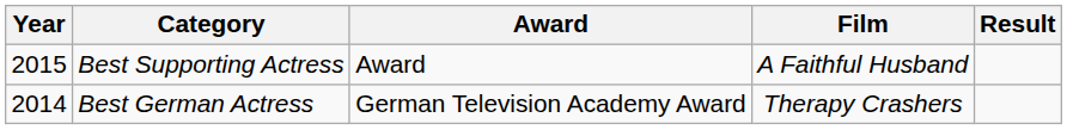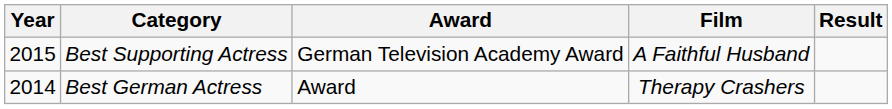 <table class="wikitable">
 <tr>
 <th>Year</th>
 <th>Category</th>
 <th>Award</th>
 <th>Film</th>
 <th>Result</th>
 </tr>
 <tr>
 <td>2015</td>
 <td><em>Best Supporting Actress</em></td>
-<td>Award</td>
+<td>German Television Academy Award</td>
 <td rowspan="1" align="center"><em>A Faithful Husband</em></td>
 <td></td>
 </tr>
 <tr>
 <td>2014</td>
 <td><em>Best German Actress</em></td>
-<td>German Television Academy Award</td>
+<td>Award</td>
 <td rowspan="1" align="center"><em>Therapy Crashers</em></td>
 <td></td>
 </tr>
 </table>
